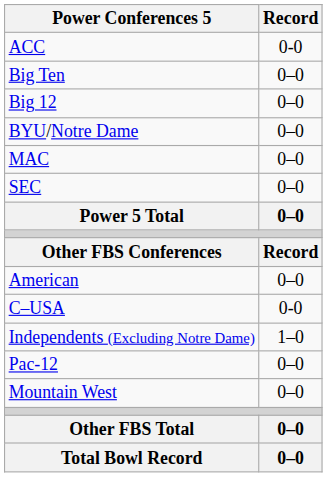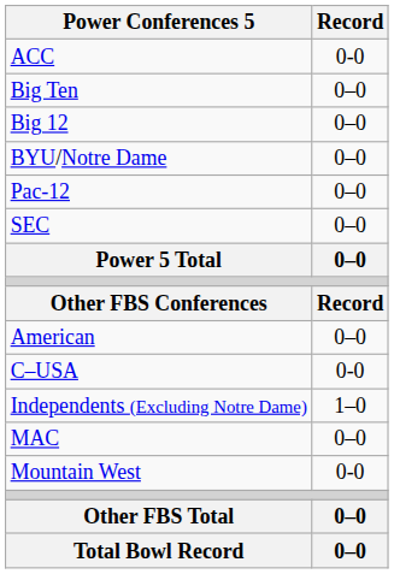 <table class="wikitable">
 <tr>
 <th>Power Conferences 5</th>
 <th>Record</th>
 </tr>
 <tr>
 <td><a href='#'>ACC</a></td>
 <td align=center>0-0</td>
 </tr>
 <tr>
 <td><a href='#'>Big Ten</a></td>
 <td align=center>0–0</td>
 </tr>
 <tr>
 <td><a href='#'>Big 12</a></td>
 <td align=center>0–0</td>
 </tr>
 <tr>
 <td><a href='#'>BYU</a>/<a href='#'>Notre Dame</a></td>
 <td align=center>0–0</td>
 </tr>
 <tr>
-<td><a href='#'>MAC</a></td>
+<td><a href='#'>Pac-12</a></td>
 <td align=center>0–0</td>
 </tr>
 <tr>
 <td><a href='#'>SEC</a></td>
 <td align=center>0–0</td>
 </tr>
 <tr>
 <th>Power 5 Total</th>
 <th>0–0</th>
 </tr>
 <tr>
 <th colspan="2" style="background:lightgrey;"></th>
 </tr>
 <tr>
 <th>Other FBS Conferences</th>
 <th>Record</th>
 </tr>
 <tr>
 <td><a href='#'>American</a></td>
 <td align=center>0–0</td>
 </tr>
 <tr>
 <td><a href='#'>C–USA</a></td>
 <td align=center>0-0</td>
 </tr>
 <tr>
 <td><a href='#'>Independents <small>(Excluding Notre Dame)</small></a></td>
 <td align=center>1–0</td>
 </tr>
 <tr>
-<td><a href='#'>Pac-12</a></td>
+<td><a href='#'>MAC</a></td>
 <td align=center>0–0</td>
 </tr>
 <tr>
 <td><a href='#'>Mountain West</a></td>
-<td align=center>0–0</td>
+<td align=center>0-0</td>
 </tr>
 <tr>
 <th colspan="2" style="background:lightgrey;"></th>
 </tr>
 <tr>
 <th>Other FBS Total</th>
 <th>0–0</th>
 </tr>
 <tr>
 <th>Total Bowl Record</th>
 <th>0–0</th>
 </tr>
 </table>
